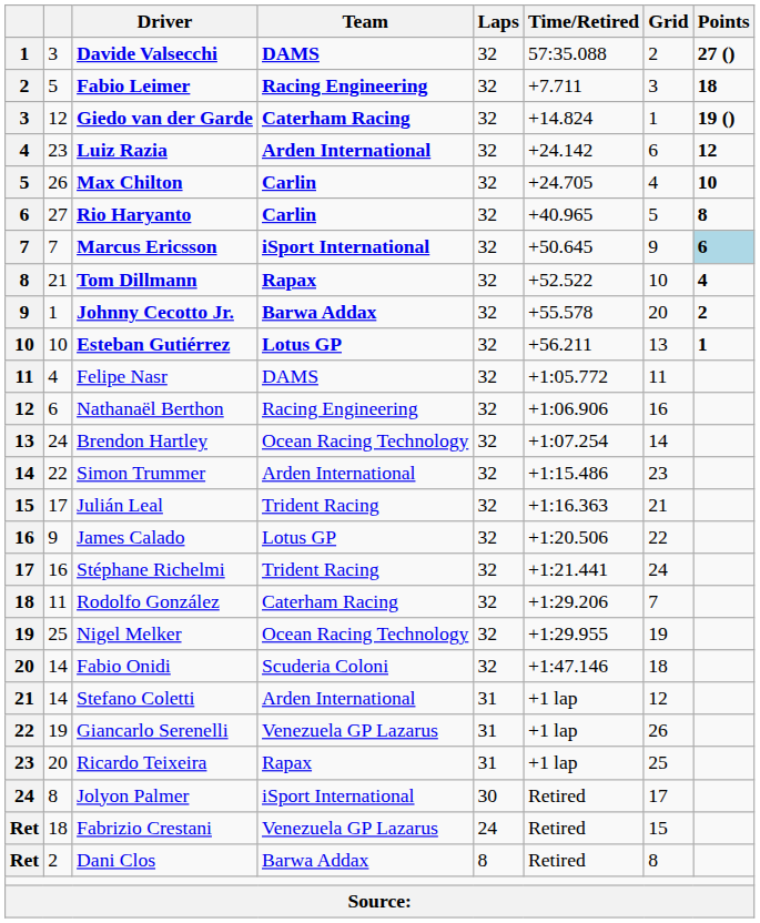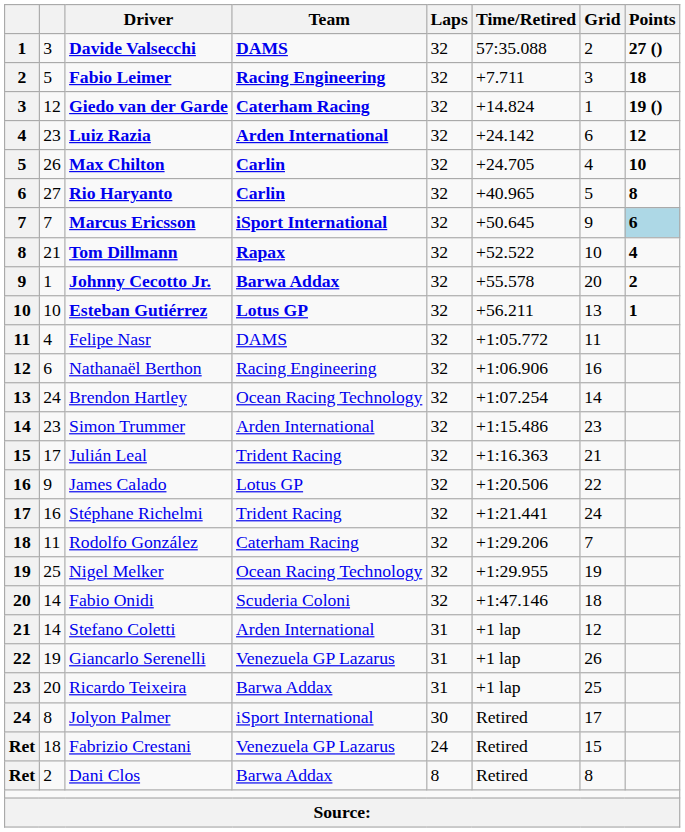 <table class="wikitable" style="font-size:95%">
 <tr>
 <th></th>
 <th></th>
 <th>Driver</th>
 <th>Team</th>
 <th>Laps</th>
 <th>Time/Retired</th>
 <th>Grid</th>
 <th>Points</th>
 </tr>
 <tr>
 <th>1</th>
 <td>3</td>
 <td> <strong><a href='#'>Davide Valsecchi</a></strong></td>
 <td><strong><a href='#'>DAMS</a></strong></td>
 <td>32</td>
 <td>57:35.088</td>
 <td>2</td>
 <td><strong>27 ()</strong></td>
 </tr>
 <tr>
 <th>2</th>
 <td>5</td>
 <td> <strong><a href='#'>Fabio Leimer</a></strong></td>
 <td><strong><a href='#'>Racing Engineering</a></strong></td>
 <td>32</td>
 <td>+7.711</td>
 <td>3</td>
 <td><strong>18</strong></td>
 </tr>
 <tr>
 <th>3</th>
 <td>12</td>
 <td> <strong><a href='#'>Giedo van der Garde</a></strong></td>
 <td><strong><a href='#'>Caterham Racing</a></strong></td>
 <td>32</td>
 <td>+14.824</td>
 <td>1</td>
 <td><strong>19 ()</strong></td>
 </tr>
 <tr>
 <th>4</th>
 <td>23</td>
 <td> <strong><a href='#'>Luiz Razia</a></strong></td>
 <td><strong><a href='#'>Arden International</a></strong></td>
 <td>32</td>
 <td>+24.142</td>
 <td>6</td>
 <td><strong>12</strong></td>
 </tr>
 <tr>
 <th>5</th>
 <td>26</td>
 <td> <strong><a href='#'>Max Chilton</a></strong></td>
 <td><strong><a href='#'>Carlin</a></strong></td>
 <td>32</td>
 <td>+24.705</td>
 <td>4</td>
 <td><strong>10</strong></td>
 </tr>
 <tr>
 <th>6</th>
 <td>27</td>
 <td> <strong><a href='#'>Rio Haryanto</a></strong></td>
 <td><strong><a href='#'>Carlin</a></strong></td>
 <td>32</td>
 <td>+40.965</td>
 <td>5</td>
 <td><strong>8</strong></td>
 </tr>
 <tr>
 <th>7</th>
 <td>7</td>
 <td> <strong><a href='#'>Marcus Ericsson</a></strong></td>
 <td><strong><a href='#'>iSport International</a></strong></td>
 <td>32</td>
 <td>+50.645</td>
 <td>9</td>
 <td style="background: lightblue;"><strong>6</strong></td>
 </tr>
 <tr>
 <th>8</th>
 <td>21</td>
 <td> <strong><a href='#'>Tom Dillmann</a></strong></td>
 <td><strong><a href='#'>Rapax</a></strong></td>
 <td>32</td>
 <td>+52.522</td>
 <td>10</td>
 <td><strong>4</strong></td>
 </tr>
 <tr>
 <th>9</th>
 <td>1</td>
 <td> <strong><a href='#'>Johnny Cecotto Jr.</a></strong></td>
 <td><strong><a href='#'>Barwa Addax</a></strong></td>
 <td>32</td>
 <td>+55.578</td>
 <td>20</td>
 <td><strong>2</strong></td>
 </tr>
 <tr>
 <th>10</th>
 <td>10</td>
 <td> <strong><a href='#'>Esteban Gutiérrez</a></strong></td>
 <td><strong><a href='#'>Lotus GP</a></strong></td>
 <td>32</td>
 <td>+56.211</td>
 <td>13</td>
 <td><strong>1</strong></td>
 </tr>
 <tr>
 <th>11</th>
 <td>4</td>
 <td> <a href='#'>Felipe Nasr</a></td>
 <td><a href='#'>DAMS</a></td>
 <td>32</td>
 <td>+1:05.772</td>
 <td>11</td>
 <td></td>
 </tr>
 <tr>
 <th>12</th>
 <td>6</td>
 <td> <a href='#'>Nathanaël Berthon</a></td>
 <td><a href='#'>Racing Engineering</a></td>
 <td>32</td>
 <td>+1:06.906</td>
 <td>16</td>
 <td></td>
 </tr>
 <tr>
 <th>13</th>
 <td>24</td>
 <td> <a href='#'>Brendon Hartley</a></td>
 <td><a href='#'>Ocean Racing Technology</a></td>
 <td>32</td>
 <td>+1:07.254</td>
 <td>14</td>
 <td></td>
 </tr>
 <tr>
 <th>14</th>
-<td>22</td>
+<td>23</td>
 <td> <a href='#'>Simon Trummer</a></td>
 <td><a href='#'>Arden International</a></td>
 <td>32</td>
 <td>+1:15.486</td>
 <td>23</td>
 <td></td>
 </tr>
 <tr>
 <th>15</th>
 <td>17</td>
 <td> <a href='#'>Julián Leal</a></td>
 <td><a href='#'>Trident Racing</a></td>
 <td>32</td>
 <td>+1:16.363</td>
 <td>21</td>
 <td></td>
 </tr>
 <tr>
 <th>16</th>
 <td>9</td>
 <td> <a href='#'>James Calado</a></td>
 <td><a href='#'>Lotus GP</a></td>
 <td>32</td>
 <td>+1:20.506</td>
 <td>22</td>
 <td></td>
 </tr>
 <tr>
 <th>17</th>
 <td>16</td>
 <td> <a href='#'>Stéphane Richelmi</a></td>
 <td><a href='#'>Trident Racing</a></td>
 <td>32</td>
 <td>+1:21.441</td>
 <td>24</td>
 <td></td>
 </tr>
 <tr>
 <th>18</th>
 <td>11</td>
 <td> <a href='#'>Rodolfo González</a></td>
 <td><a href='#'>Caterham Racing</a></td>
 <td>32</td>
 <td>+1:29.206</td>
 <td>7</td>
 <td></td>
 </tr>
 <tr>
 <th>19</th>
 <td>25</td>
 <td> <a href='#'>Nigel Melker</a></td>
 <td><a href='#'>Ocean Racing Technology</a></td>
 <td>32</td>
 <td>+1:29.955</td>
 <td>19</td>
 <td></td>
 </tr>
 <tr>
 <th>20</th>
 <td>14</td>
 <td> <a href='#'>Fabio Onidi</a></td>
 <td><a href='#'>Scuderia Coloni</a></td>
 <td>32</td>
 <td>+1:47.146</td>
 <td>18</td>
 <td></td>
 </tr>
 <tr>
 <th>21</th>
 <td>14</td>
 <td> <a href='#'>Stefano Coletti</a></td>
 <td><a href='#'>Arden International</a></td>
 <td>31</td>
 <td>+1 lap</td>
 <td>12</td>
 <td></td>
 </tr>
 <tr>
 <th>22</th>
 <td>19</td>
 <td> <a href='#'>Giancarlo Serenelli</a></td>
 <td><a href='#'>Venezuela GP Lazarus</a></td>
 <td>31</td>
 <td>+1 lap</td>
 <td>26</td>
 <td></td>
 </tr>
 <tr>
 <th>23</th>
 <td>20</td>
 <td> <a href='#'>Ricardo Teixeira</a></td>
-<td><a href='#'>Rapax</a></td>
+<td><a href='#'>Barwa Addax</a></td>
 <td>31</td>
 <td>+1 lap</td>
 <td>25</td>
 <td></td>
 </tr>
 <tr>
 <th>24</th>
 <td>8</td>
 <td> <a href='#'>Jolyon Palmer</a></td>
 <td><a href='#'>iSport International</a></td>
 <td>30</td>
 <td>Retired</td>
 <td>17</td>
 <td></td>
 </tr>
 <tr>
 <th>Ret</th>
 <td>18</td>
 <td> <a href='#'>Fabrizio Crestani</a></td>
 <td><a href='#'>Venezuela GP Lazarus</a></td>
 <td>24</td>
 <td>Retired</td>
 <td>15</td>
 <td></td>
 </tr>
 <tr>
 <th>Ret</th>
 <td>2</td>
 <td> <a href='#'>Dani Clos</a></td>
 <td><a href='#'>Barwa Addax</a></td>
 <td>8</td>
 <td>Retired</td>
 <td>8</td>
 <td></td>
 </tr>
 <tr>
 <td colspan=8></td>
 </tr>
 <tr>
 <th colspan=8>Source:</th>
 </tr>
 </table>
